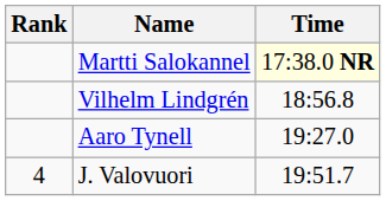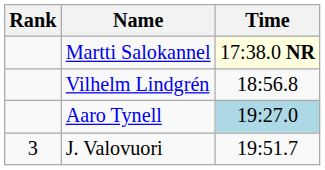 <table class="wikitable" style="text-align:center">
 <tr>
 <th>Rank</th>
 <th>Name</th>
 <th>Time</th>
 </tr>
 <tr>
 <td></td>
 <td align=left><a href='#'>Martti Salokannel</a></td>
 <td style="background: lightyellow;">17:38.0 <strong>NR</strong></td>
 </tr>
 <tr>
 <td></td>
 <td align=left><a href='#'>Vilhelm Lindgrén</a></td>
 <td>18:56.8</td>
 </tr>
 <tr>
 <td></td>
 <td align=left><a href='#'>Aaro Tynell</a></td>
-<td>19:27.0</td>
+<td style="background: lightblue;">19:27.0</td>
 </tr>
 <tr>
-<td>4</td>
+<td>3</td>
 <td align=left>J. Valovuori</td>
 <td>19:51.7</td>
 </tr>
 </table>
